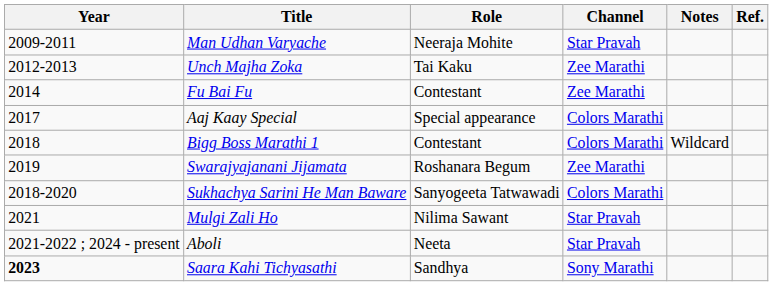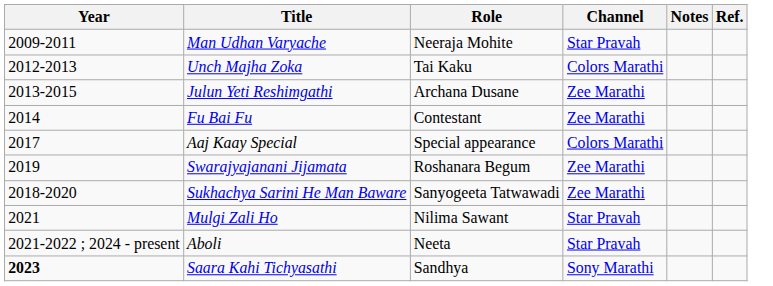 <table class="wikitable sortable">
 <tr>
 <th>Year</th>
 <th>Title</th>
 <th>Role</th>
 <th>Channel</th>
 <th>Notes</th>
 <th>Ref.</th>
 </tr>
 <tr>
 <td>2009-2011</td>
 <td><em><a href='#'>Man Udhan Varyache</a></em></td>
 <td>Neeraja Mohite</td>
 <td><a href='#'>Star Pravah</a></td>
 <td></td>
 <td></td>
 </tr>
 <tr>
 <td>2012-2013</td>
 <td><em><a href='#'>Unch Majha Zoka</a></em></td>
 <td>Tai Kaku</td>
+<td><a href='#'>Colors Marathi</a></td>
+<td></td>
+<td></td>
+</tr>
+<tr>
+<td>2013-2015</td>
+<td><em><a href='#'>Julun Yeti Reshimgathi</a></em></td>
+<td>Archana Dusane</td>
 <td><a href='#'>Zee Marathi</a></td>
 <td></td>
 <td></td>
 </tr>
 <tr>
 <td>2014</td>
 <td><em><a href='#'>Fu Bai Fu</a></em></td>
 <td>Contestant</td>
 <td><a href='#'>Zee Marathi</a></td>
 <td></td>
 <td></td>
 </tr>
 <tr>
 <td>2017</td>
 <td><em>Aaj Kaay Special</em></td>
 <td>Special appearance</td>
 <td><a href='#'>Colors Marathi</a></td>
 <td></td>
 <td></td>
 </tr>
 <tr>
-<td>2018</td>
-<td><em><a href='#'>Bigg Boss Marathi 1</a></em></td>
-<td>Contestant</td>
-<td><a href='#'>Colors Marathi</a></td>
-<td>Wildcard</td>
-<td></td>
-</tr>
-<tr>
 <td>2019</td>
 <td><em><a href='#'>Swarajyajanani Jijamata</a></em></td>
 <td>Roshanara Begum</td>
 <td><a href='#'>Zee Marathi</a></td>
 <td></td>
 <td></td>
 </tr>
 <tr>
 <td>2018-2020</td>
 <td><em><a href='#'>Sukhachya Sarini He Man Baware</a></em></td>
 <td>Sanyogeeta Tatwawadi</td>
-<td><a href='#'>Colors Marathi</a></td>
+<td><a href='#'>Zee Marathi</a></td>
 <td></td>
 <td></td>
 </tr>
 <tr>
 <td>2021</td>
 <td><em><a href='#'>Mulgi Zali Ho</a></em></td>
 <td>Nilima Sawant</td>
 <td><a href='#'>Star Pravah</a></td>
 <td></td>
 <td></td>
 </tr>
 <tr>
 <td>2021-2022 ; 2024 - present</td>
 <td><em>Aboli</em></td>
 <td>Neeta</td>
 <td><a href='#'>Star Pravah</a></td>
 <td></td>
 <td></td>
 </tr>
 <tr>
 <td><strong>2023</strong></td>
 <td><em><a href='#'>Saara Kahi Tichyasathi</a></em></td>
 <td>Sandhya</td>
 <td><a href='#'>Sony Marathi</a></td>
 <td></td>
 <td></td>
 </tr>
 </table>
